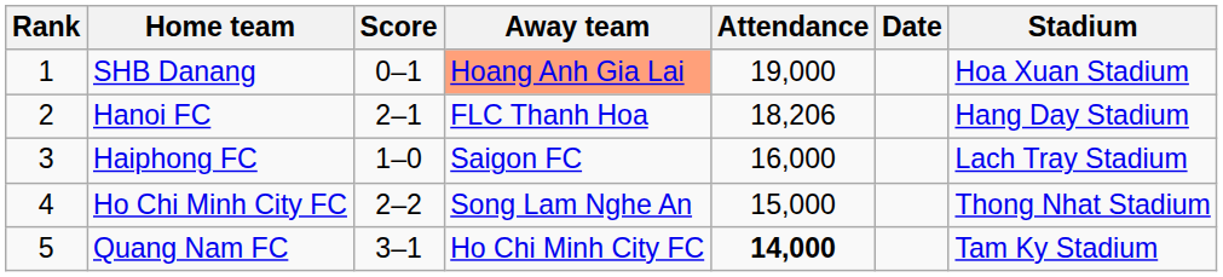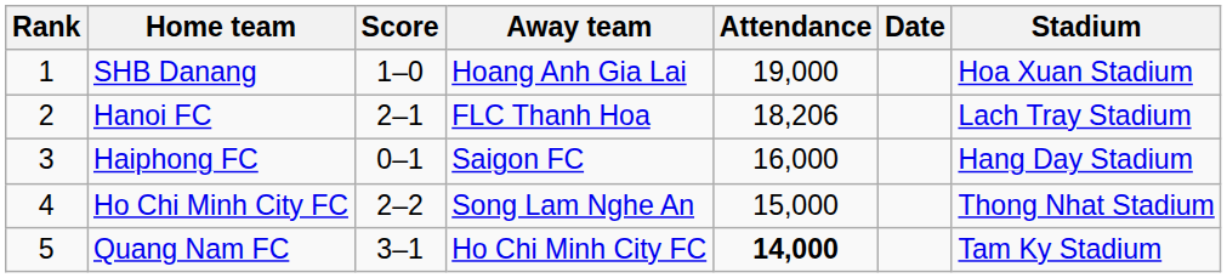 <table class="wikitable sortable">
 <tr>
 <th>Rank</th>
 <th>Home team</th>
 <th>Score</th>
 <th>Away team</th>
 <th>Attendance</th>
 <th>Date</th>
 <th>Stadium</th>
 </tr>
 <tr>
 <td align="center">1</td>
 <td><a href='#'>SHB Danang</a></td>
-<td align="center">0–1</td>
-<td style="background: lightsalmon;"><a href='#'>Hoang Anh Gia Lai</a></td>
+<td align="center">1–0</td>
+<td><a href='#'>Hoang Anh Gia Lai</a></td>
 <td align="center">19,000</td>
 <td></td>
 <td><a href='#'>Hoa Xuan Stadium</a></td>
 </tr>
 <tr>
 <td align="center">2</td>
 <td><a href='#'>Hanoi FC</a></td>
 <td align="center">2–1</td>
 <td><a href='#'>FLC Thanh Hoa</a></td>
 <td align="center">18,206</td>
 <td></td>
-<td><a href='#'>Hang Day Stadium</a></td>
+<td><a href='#'>Lach Tray Stadium</a></td>
 </tr>
 <tr>
 <td align="center">3</td>
 <td><a href='#'>Haiphong FC</a></td>
-<td align="center">1–0</td>
+<td align="center">0–1</td>
 <td><a href='#'>Saigon FC</a></td>
 <td align="center">16,000</td>
 <td></td>
-<td><a href='#'>Lach Tray Stadium</a></td>
+<td><a href='#'>Hang Day Stadium</a></td>
 </tr>
 <tr>
 <td align="center">4</td>
 <td><a href='#'>Ho Chi Minh City FC</a></td>
 <td align="center">2–2</td>
 <td><a href='#'>Song Lam Nghe An</a></td>
 <td align="center">15,000</td>
 <td></td>
 <td><a href='#'>Thong Nhat Stadium</a></td>
 </tr>
 <tr>
 <td align="center">5</td>
 <td><a href='#'>Quang Nam FC</a></td>
 <td align="center">3–1</td>
 <td><a href='#'>Ho Chi Minh City FC</a></td>
 <td align="center"><strong>14,000</strong></td>
 <td></td>
 <td><a href='#'>Tam Ky Stadium</a></td>
 </tr>
 </table>
